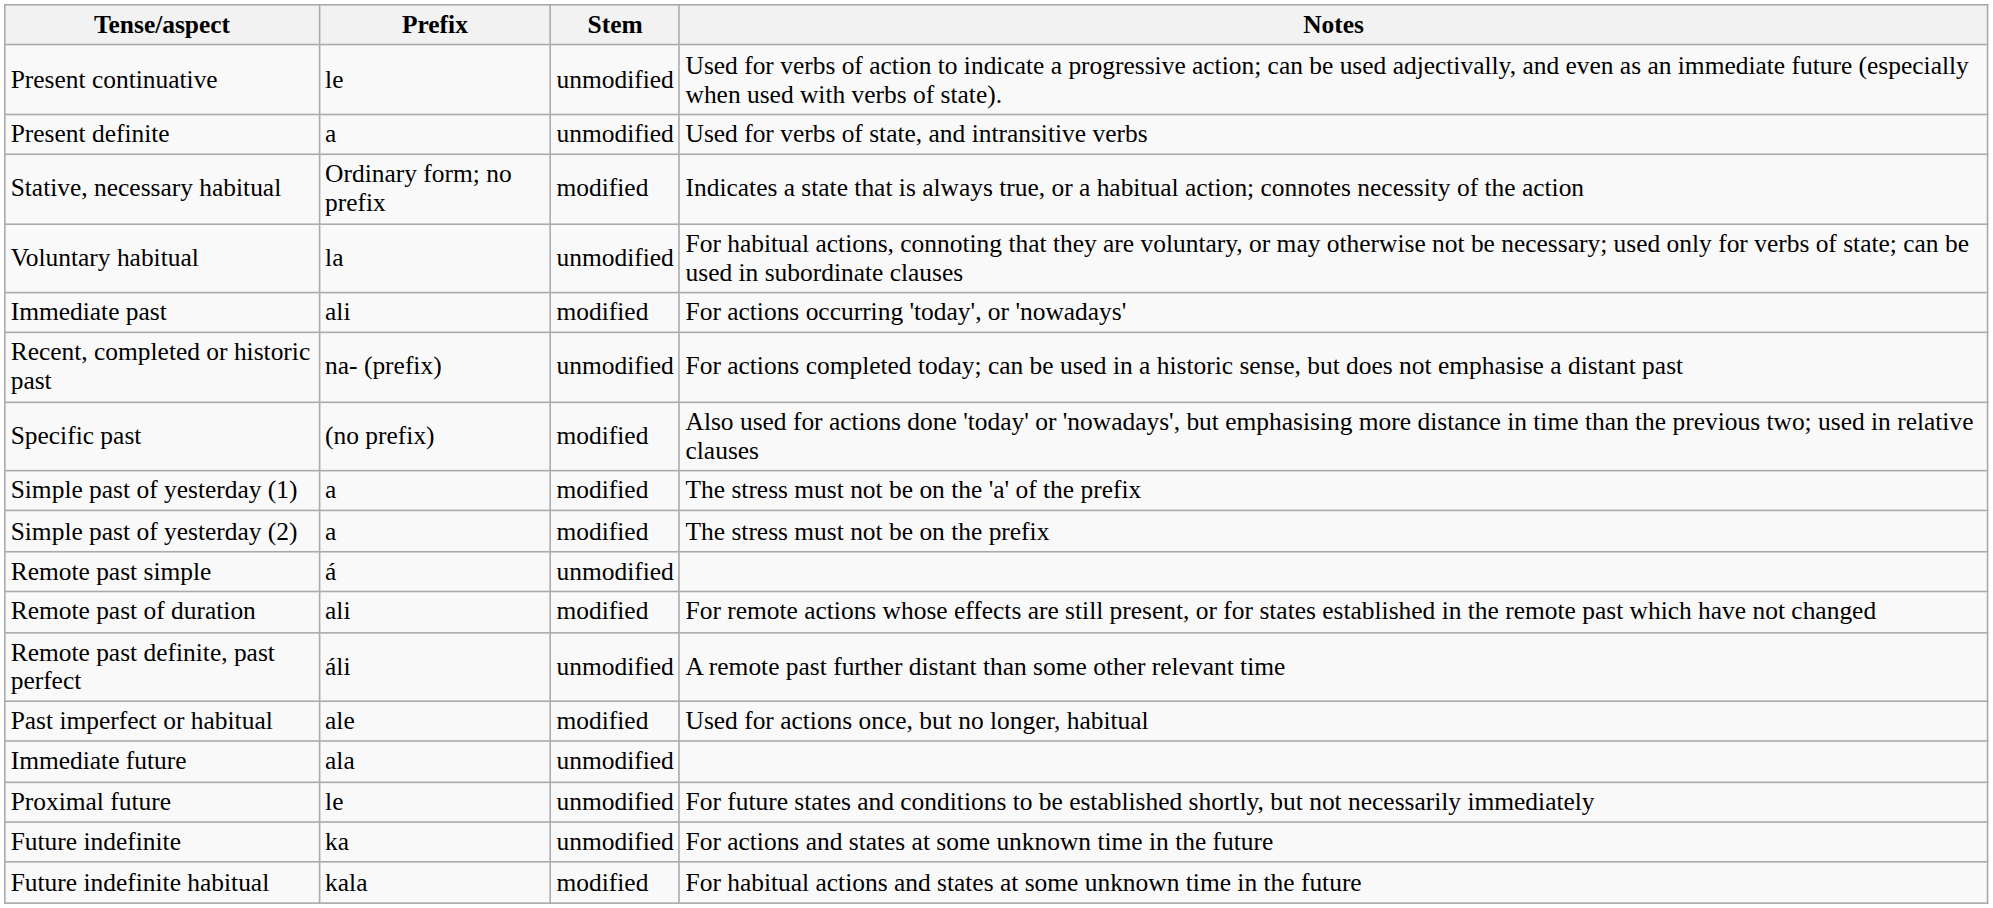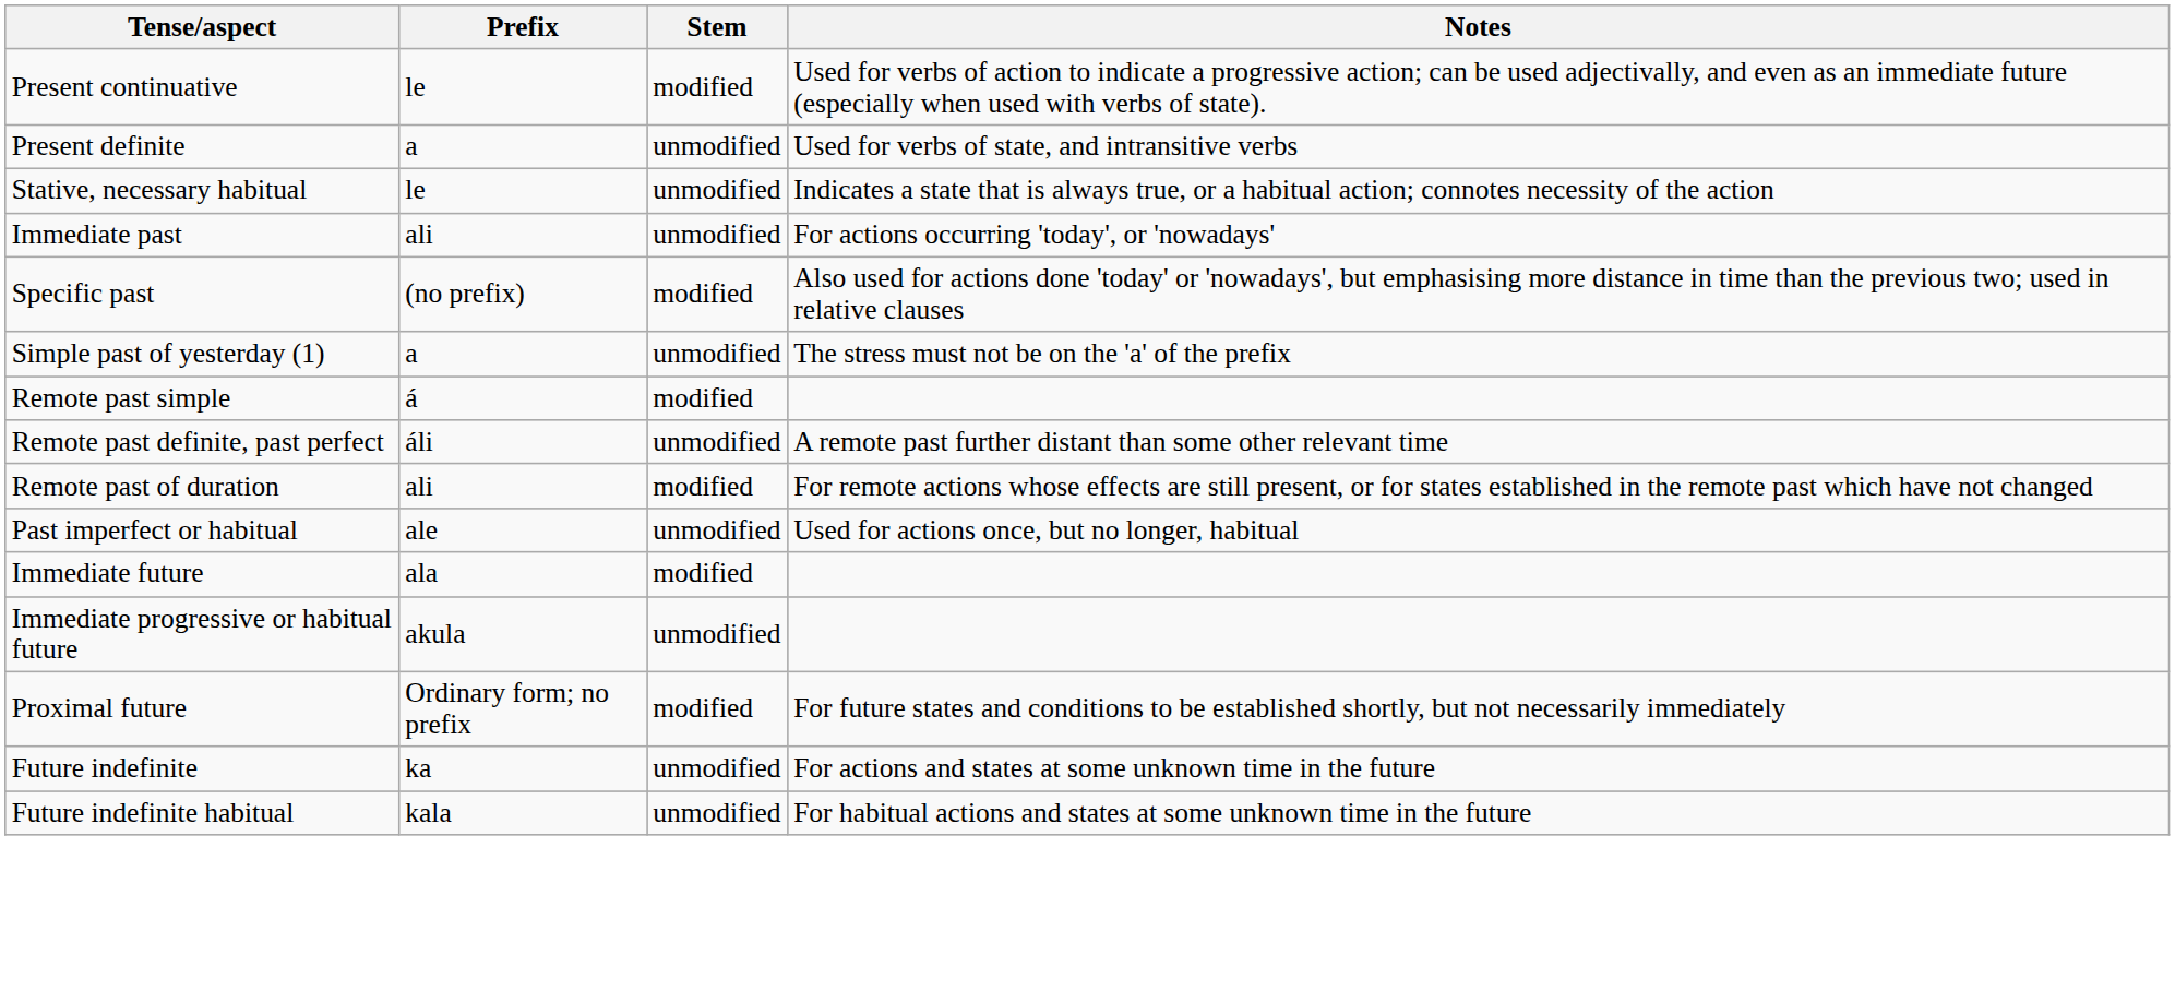 <table class="wikitable">
 <tr>
 <th>Tense/aspect</th>
 <th>Prefix</th>
 <th>Stem</th>
 <th>Notes</th>
 </tr>
 <tr>
 <td>Present continuative</td>
 <td>le</td>
-<td>unmodified</td>
+<td>modified</td>
 <td>Used for verbs of action to indicate a progressive action; can be used adjectivally, and even as an immediate future (especially when used with verbs of state).</td>
 </tr>
 <tr>
 <td>Present definite</td>
 <td>a</td>
 <td>unmodified</td>
 <td>Used for verbs of state, and intransitive verbs</td>
 </tr>
 <tr>
 <td>Stative, necessary habitual</td>
-<td>Ordinary form; no prefix</td>
-<td>modified</td>
+<td>le</td>
+<td>unmodified</td>
 <td>Indicates a state that is always true, or a habitual action; connotes necessity of the action</td>
-</tr>
-<tr>
-<td>Voluntary habitual</td>
-<td>la</td>
-<td>unmodified</td>
-<td>For habitual actions, connoting that they are voluntary, or may otherwise not be necessary; used only for verbs of state; can be used in subordinate clauses</td>
 </tr>
 <tr>
 <td>Immediate past</td>
 <td>ali</td>
-<td>modified</td>
+<td>unmodified</td>
 <td>For actions occurring 'today', or 'nowadays'</td>
-</tr>
-<tr>
-<td>Recent, completed or historic past</td>
-<td>na- (prefix)</td>
-<td>unmodified</td>
-<td>For actions completed today; can be used in a historic sense, but does not emphasise a distant past</td>
 </tr>
 <tr>
 <td>Specific past</td>
 <td>(no prefix)</td>
 <td>modified</td>
 <td>Also used for actions done 'today' or 'nowadays', but emphasising more distance in time than the previous two; used in relative clauses</td>
 </tr>
 <tr>
 <td>Simple past of yesterday (1)</td>
 <td>a</td>
-<td>modified</td>
+<td>unmodified</td>
 <td>The stress must not be on the 'a' of the prefix</td>
-</tr>
-<tr>
-<td>Simple past of yesterday (2)</td>
-<td>a</td>
-<td>modified</td>
-<td>The stress must not be on the prefix</td>
 </tr>
 <tr>
 <td>Remote past simple</td>
 <td>á</td>
+<td>modified</td>
+<td></td>
+</tr>
+<tr>
+<td>Remote past definite, past perfect</td>
+<td>áli</td>
 <td>unmodified</td>
-<td></td>
+<td>A remote past further distant than some other relevant time</td>
 </tr>
 <tr>
 <td>Remote past of duration</td>
 <td>ali</td>
 <td>modified</td>
 <td>For remote actions whose effects are still present, or for states established in the remote past which have not changed</td>
 </tr>
 <tr>
-<td>Remote past definite, past perfect</td>
-<td>áli</td>
-<td>unmodified</td>
-<td>A remote past further distant than some other relevant time</td>
-</tr>
-<tr>
 <td>Past imperfect or habitual</td>
 <td>ale</td>
-<td>modified</td>
+<td>unmodified</td>
 <td>Used for actions once, but no longer, habitual</td>
 </tr>
 <tr>
 <td>Immediate future</td>
 <td>ala</td>
+<td>modified</td>
+<td></td>
+</tr>
+<tr>
+<td>Immediate progressive or habitual future</td>
+<td>akula</td>
 <td>unmodified</td>
 <td></td>
 </tr>
 <tr>
 <td>Proximal future</td>
-<td>le</td>
-<td>unmodified</td>
+<td>Ordinary form; no prefix</td>
+<td>modified</td>
 <td>For future states and conditions to be established shortly, but not necessarily immediately</td>
 </tr>
 <tr>
 <td>Future indefinite</td>
 <td>ka</td>
 <td>unmodified</td>
 <td>For actions and states at some unknown time in the future</td>
 </tr>
 <tr>
 <td>Future indefinite habitual</td>
 <td>kala</td>
-<td>modified</td>
+<td>unmodified</td>
 <td>For habitual actions and states at some unknown time in the future</td>
 </tr>
 </table>
